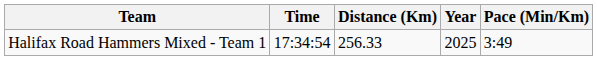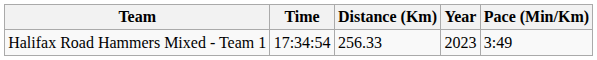 <table class="wikitable">
 <tr>
 <th>Team</th>
 <th>Time</th>
 <th>Distance (Km)</th>
 <th>Year</th>
 <th>Pace (Min/Km)</th>
 </tr>
 <tr>
 <td>Halifax Road Hammers Mixed - Team 1</td>
 <td>17:34:54</td>
 <td>256.33</td>
-<td>2025</td>
+<td>2023</td>
 <td>3:49</td>
 </tr>
 </table>
